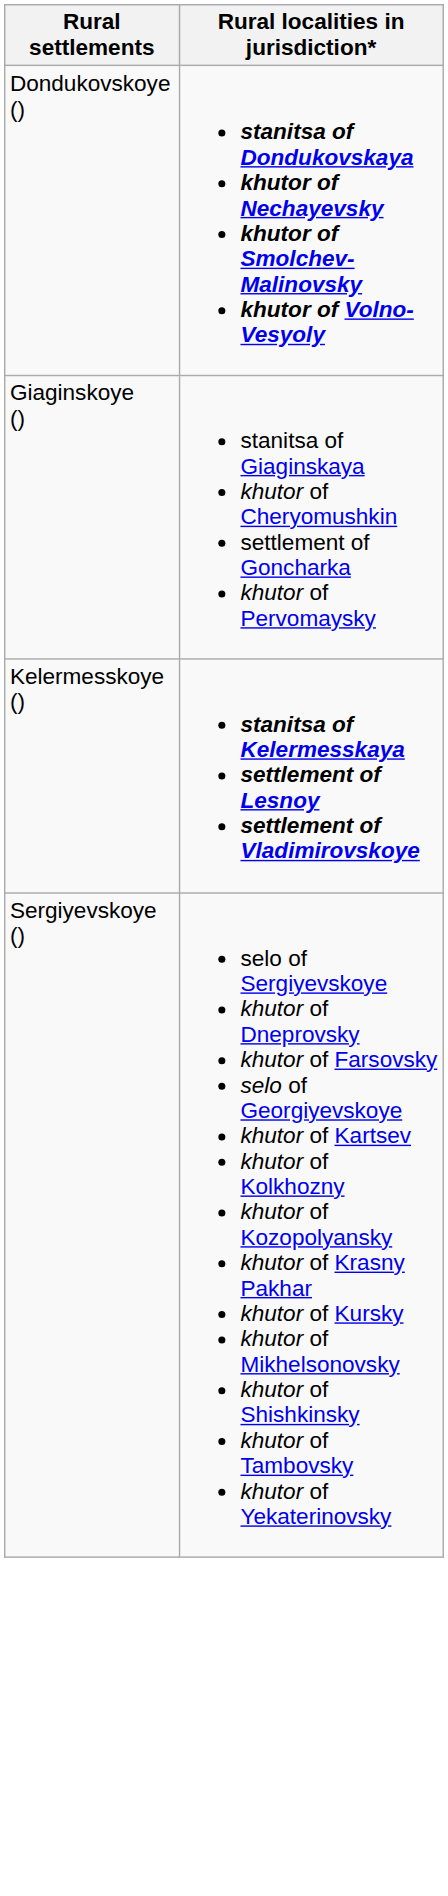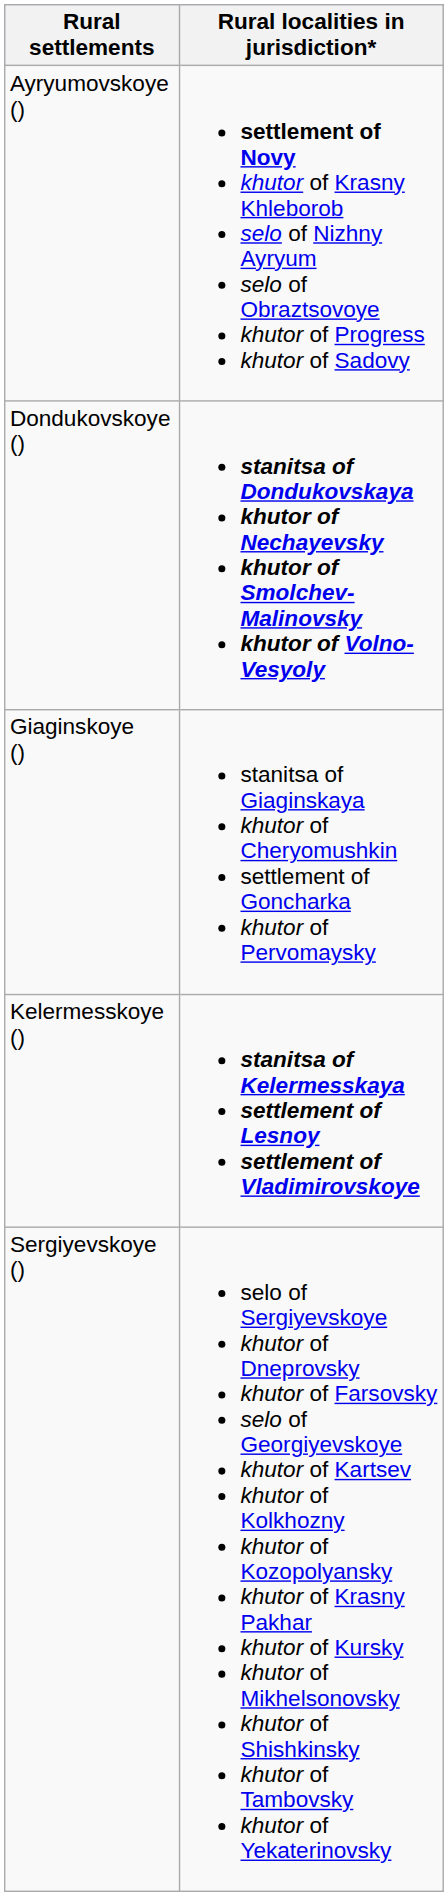 <table class="wikitable" style="width:50%">
 <tr bgcolor="#CCCCFF" align="left">
 <th>Rural settlements</th>
 <th>Rural localities in jurisdiction*</th>
+</tr>
+<tr>
+<td valign="top">Ayryumovskoye<br>()</td>
+<td><br><ul><li><strong>settlement of <a href='#'>Novy</a></strong></li><li><em><a href='#'>khutor</a></em> of <a href='#'>Krasny Khleborob</a></li><li><em><a href='#'>selo</a></em> of <a href='#'>Nizhny Ayryum</a></li><li><em>selo</em> of <a href='#'>Obraztsovoye</a></li><li><em>khutor</em> of <a href='#'>Progress</a></li><li><em>khutor</em> of <a href='#'>Sadovy</a></li></ul></td>
 </tr>
 <tr>
 <td valign="top">Dondukovskoye<br>()</td>
 <td><br><ul><li><strong><em>stanitsa<em> of <a href='#'>Dondukovskaya</a><strong></li><li></em>khutor<em> of <a href='#'>Nechayevsky</a></li><li></em>khutor<em> of <a href='#'>Smolchev-Malinovsky</a></li><li></em>khutor<em> of <a href='#'>Volno-Vesyoly</a></li></ul></td>
 </tr>
 <tr>
 <td valign="top">Giaginskoye<br>()</td>
 <td><br><ul><li></em></strong>stanitsa</em> of <a href='#'>Giaginskaya</a></strong></li><li><em>khutor</em> of <a href='#'>Cheryomushkin</a></li><li>settlement of <a href='#'>Goncharka</a></li><li><em>khutor</em> of <a href='#'>Pervomaysky</a></li></ul></td>
 </tr>
 <tr>
 <td valign="top">Kelermesskoye<br>()</td>
 <td><br><ul><li><strong><em>stanitsa<em> of <a href='#'>Kelermesskaya</a><strong></li><li>settlement of <a href='#'>Lesnoy</a></li><li>settlement of <a href='#'>Vladimirovskoye</a></li></ul></td>
 </tr>
 <tr>
 <td valign="top">Sergiyevskoye<br>()</td>
 <td><br><ul><li></em></strong>selo</em> of <a href='#'>Sergiyevskoye</a></strong></li><li><em>khutor</em> of <a href='#'>Dneprovsky</a></li><li><em>khutor</em> of <a href='#'>Farsovsky</a></li><li><em>selo</em> of <a href='#'>Georgiyevskoye</a></li><li><em>khutor</em> of <a href='#'>Kartsev</a></li><li><em>khutor</em> of <a href='#'>Kolkhozny</a></li><li><em>khutor</em> of <a href='#'>Kozopolyansky</a></li><li><em>khutor</em> of <a href='#'>Krasny Pakhar</a></li><li><em>khutor</em> of <a href='#'>Kursky</a></li><li><em>khutor</em> of <a href='#'>Mikhelsonovsky</a></li><li><em>khutor</em> of <a href='#'>Shishkinsky</a></li><li><em>khutor</em> of <a href='#'>Tambovsky</a></li><li><em>khutor</em> of <a href='#'>Yekaterinovsky</a></li></ul></td>
 </tr>
 </table>
